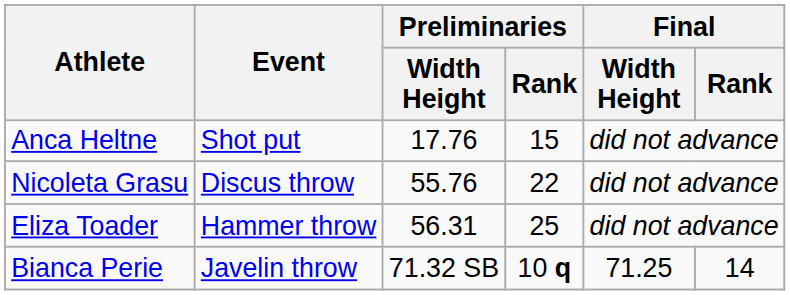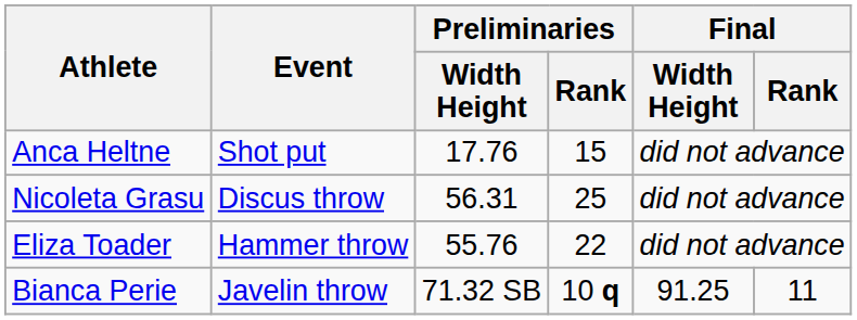 <table class=wikitable style="font-size:90%;">
 <tr>
 <th rowspan="2">Athlete</th>
 <th rowspan="2">Event</th>
 <th colspan="2">Preliminaries</th>
 <th colspan="2">Final</th>
 </tr>
 <tr>
 <th>Width<br>Height</th>
 <th>Rank</th>
 <th>Width<br>Height</th>
 <th>Rank</th>
 </tr>
 <tr style="border-top: single;">
 <td><a href='#'>Anca Heltne</a></td>
 <td><a href='#'>Shot put</a></td>
 <td align=center>17.76</td>
 <td align=center>15</td>
 <td colspan="2"><em>did not advance</em></td>
 </tr>
 <tr style="border-top: single;">
 <td><a href='#'>Nicoleta Grasu</a></td>
 <td><a href='#'>Discus throw</a></td>
-<td align=center>55.76</td>
-<td align=center>22</td>
+<td align=center>56.31</td>
+<td align=center>25</td>
 <td colspan="2"><em>did not advance</em></td>
 </tr>
 <tr style="border-top: single;">
 <td><a href='#'>Eliza Toader</a></td>
 <td><a href='#'>Hammer throw</a></td>
-<td align=center>56.31</td>
-<td align=center>25</td>
+<td align=center>55.76</td>
+<td align=center>22</td>
 <td colspan="2"><em>did not advance</em></td>
 </tr>
 <tr style="border-top: single;">
 <td><a href='#'>Bianca Perie</a></td>
 <td><a href='#'>Javelin throw</a></td>
 <td align=center>71.32 SB</td>
 <td align=center>10 <strong>q</strong></td>
-<td align=center>71.25</td>
-<td align=center>14</td>
+<td align=center>91.25</td>
+<td align=center>11</td>
 </tr>
 </table>
